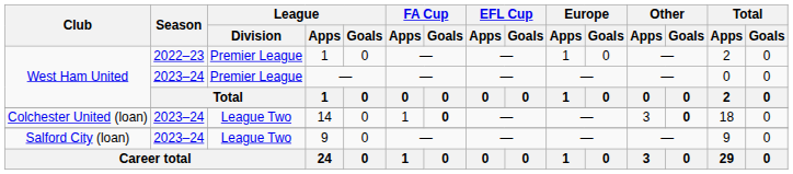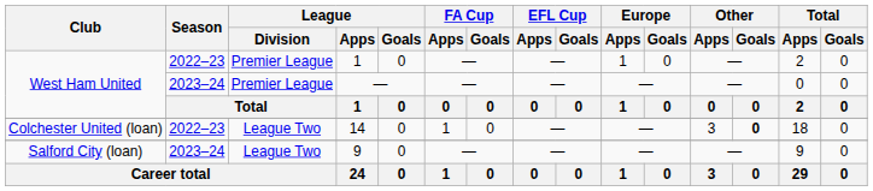 <table class=wikitable style=text-align:center>
 <tr>
 <th rowspan=2>Club</th>
 <th rowspan=2>Season</th>
 <th colspan=3>League</th>
 <th colspan=2><a href='#'>FA Cup</a></th>
 <th colspan=2><a href='#'>EFL Cup</a></th>
 <th colspan=2>Europe</th>
 <th colspan=2>Other</th>
 <th colspan=2>Total</th>
 </tr>
 <tr>
 <th>Division</th>
 <th>Apps</th>
 <th>Goals</th>
 <th>Apps</th>
 <th>Goals</th>
 <th>Apps</th>
 <th>Goals</th>
 <th>Apps</th>
 <th>Goals</th>
 <th>Apps</th>
 <th>Goals</th>
 <th>Apps</th>
 <th>Goals</th>
 </tr>
 <tr>
 <td rowspan=3><a href='#'>West Ham United</a></td>
 <td><a href='#'>2022–23</a></td>
 <td><a href='#'>Premier League</a></td>
 <td>1</td>
 <td>0</td>
 <td colspan="2">—</td>
 <td colspan="2">—</td>
 <td>1</td>
 <td>0</td>
 <td colspan=2>—</td>
 <td>2</td>
 <td>0</td>
 </tr>
 <tr>
 <td><a href='#'>2023–24</a></td>
 <td><a href='#'>Premier League</a></td>
 <td colspan="2">—</td>
 <td colspan="2">—</td>
 <td colspan="2">—</td>
 <td colspan="2">—</td>
 <td colspan=2>—</td>
 <td>0</td>
 <td>0</td>
 </tr>
 <tr>
 <th colspan="2">Total</th>
 <th>1</th>
 <th>0</th>
 <th>0</th>
 <th>0</th>
 <th>0</th>
 <th>0</th>
 <th>1</th>
 <th>0</th>
 <th>0</th>
 <th>0</th>
 <th>2</th>
 <th>0</th>
 </tr>
 <tr>
 </tr>
 <tr>
 <td><a href='#'>Colchester United</a> (loan)</td>
-<td><a href='#'>2023–24</a></td>
+<td><a href='#'>2022–23</a></td>
 <td><a href='#'>League Two</a></td>
 <td>14</td>
 <td>0</td>
 <td>1</td>
-<td><strong>0</strong></td>
+<td>0</td>
 <td colspan="2">—</td>
 <td colspan="2">—</td>
 <td>3</td>
 <td><strong>0</strong></td>
 <td>18</td>
 <td>0</td>
 </tr>
 <tr>
 </tr>
 <tr>
 <td><a href='#'>Salford City</a> (loan)</td>
 <td><a href='#'>2023–24</a></td>
 <td><a href='#'>League Two</a></td>
 <td>9</td>
 <td>0</td>
 <td colspan="2">—</td>
 <td colspan="2">—</td>
 <td colspan="2">—</td>
 <td colspan="2">—</td>
 <td>9</td>
 <td>0</td>
 </tr>
 <tr>
 <th colspan=3>Career total</th>
 <th>24</th>
 <th>0</th>
 <th>1</th>
 <th>0</th>
 <th>0</th>
 <th>0</th>
 <th>1</th>
 <th>0</th>
 <th>3</th>
 <th>0</th>
 <th>29</th>
 <th>0</th>
 </tr>
 </table>
